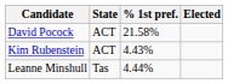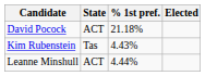 <table class="wikitable">
 <tr>
 <th>Candidate</th>
 <th>State</th>
 <th>% 1st pref.</th>
 <th>Elected</th>
 </tr>
 <tr>
 <td><a href='#'>David Pocock</a></td>
 <td>ACT</td>
-<td>21.58%</td>
+<td>21.18%</td>
 <td></td>
 </tr>
 <tr>
 <td><a href='#'>Kim Rubenstein</a></td>
-<td>ACT</td>
+<td>Tas</td>
 <td>4.43%</td>
 <td></td>
 </tr>
 <tr>
 <td>Leanne Minshull</td>
-<td>Tas</td>
+<td>ACT</td>
 <td>4.44%</td>
 <td></td>
 </tr>
 </table>
